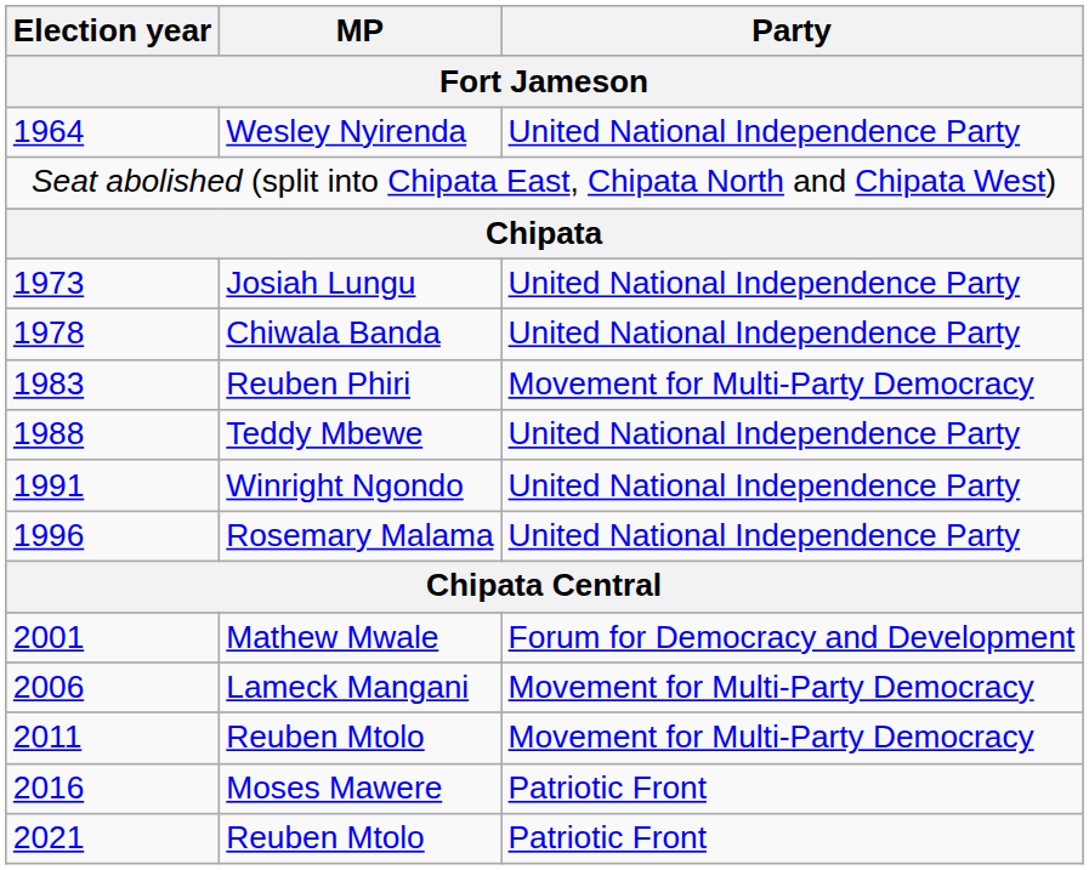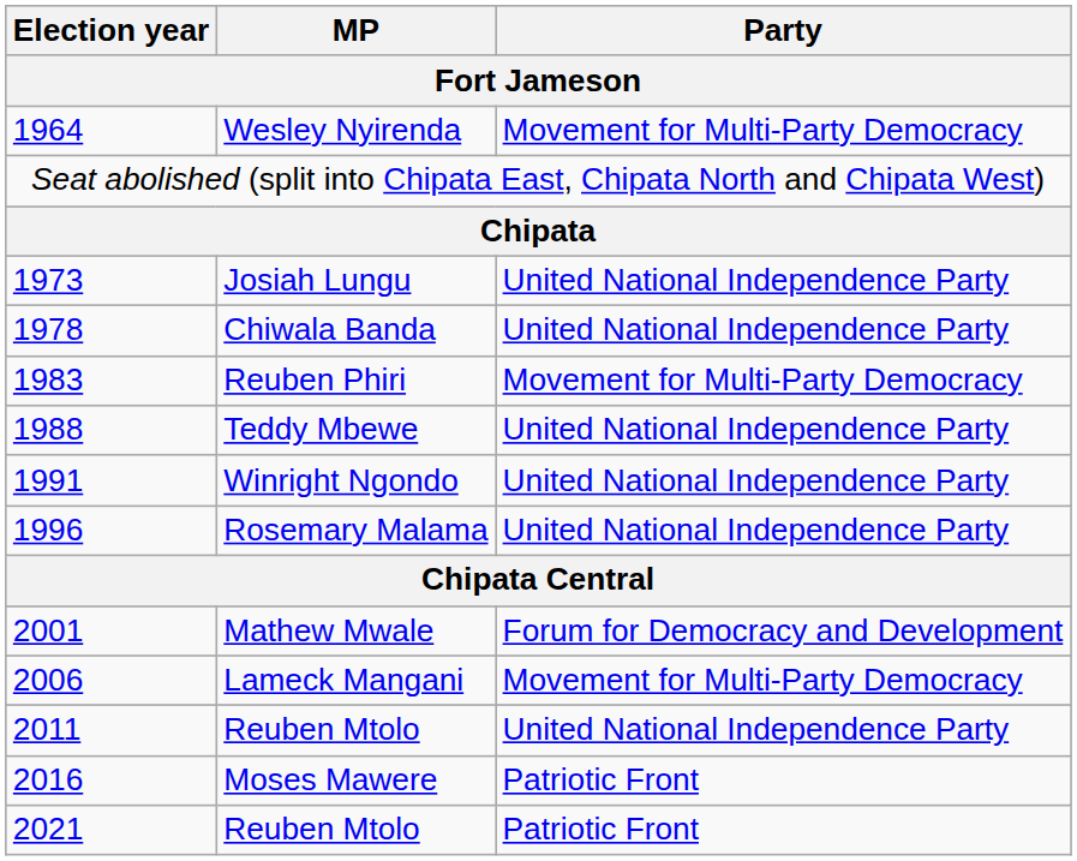 <table class=wikitable>
 <tr>
 <th>Election year</th>
 <th>MP</th>
 <th>Party</th>
 </tr>
 <tr>
 <th colspan=3>Fort Jameson</th>
 </tr>
 <tr>
 <td><a href='#'>1964</a></td>
 <td><a href='#'>Wesley Nyirenda</a></td>
-<td><a href='#'>United National Independence Party</a></td>
+<td><a href='#'>Movement for Multi-Party Democracy</a></td>
 </tr>
 <tr>
 <td colspan=3 align=center><em>Seat abolished</em> (split into <a href='#'>Chipata East</a>, <a href='#'>Chipata North</a> and <a href='#'>Chipata West</a>)</td>
 </tr>
 <tr>
 <th colspan=3>Chipata</th>
 </tr>
 <tr>
 <td><a href='#'>1973</a></td>
 <td><a href='#'>Josiah Lungu</a></td>
 <td><a href='#'>United National Independence Party</a></td>
 </tr>
 <tr>
 <td><a href='#'>1978</a></td>
 <td><a href='#'>Chiwala Banda</a></td>
 <td><a href='#'>United National Independence Party</a></td>
 </tr>
 <tr>
 <td><a href='#'>1983</a></td>
 <td><a href='#'>Reuben Phiri</a></td>
 <td><a href='#'>Movement for Multi-Party Democracy</a></td>
 </tr>
 <tr>
 <td><a href='#'>1988</a></td>
 <td><a href='#'>Teddy Mbewe</a></td>
 <td><a href='#'>United National Independence Party</a></td>
 </tr>
 <tr>
 <td><a href='#'>1991</a></td>
 <td><a href='#'>Winright Ngondo</a></td>
 <td><a href='#'>United National Independence Party</a></td>
 </tr>
 <tr>
 <td><a href='#'>1996</a></td>
 <td><a href='#'>Rosemary Malama</a></td>
 <td><a href='#'>United National Independence Party</a></td>
 </tr>
 <tr>
 <th colspan=3>Chipata Central</th>
 </tr>
 <tr>
 <td><a href='#'>2001</a></td>
 <td><a href='#'>Mathew Mwale</a></td>
 <td><a href='#'>Forum for Democracy and Development</a></td>
 </tr>
 <tr>
 <td><a href='#'>2006</a></td>
 <td><a href='#'>Lameck Mangani</a></td>
 <td><a href='#'>Movement for Multi-Party Democracy</a></td>
 </tr>
 <tr>
 <td><a href='#'>2011</a></td>
 <td><a href='#'>Reuben Mtolo</a></td>
-<td><a href='#'>Movement for Multi-Party Democracy</a></td>
+<td><a href='#'>United National Independence Party</a></td>
 </tr>
 <tr>
 <td><a href='#'>2016</a></td>
 <td><a href='#'>Moses Mawere</a></td>
 <td><a href='#'>Patriotic Front</a></td>
 </tr>
 <tr>
 <td><a href='#'>2021</a></td>
 <td><a href='#'>Reuben Mtolo</a></td>
 <td><a href='#'>Patriotic Front</a></td>
 </tr>
 </table>
